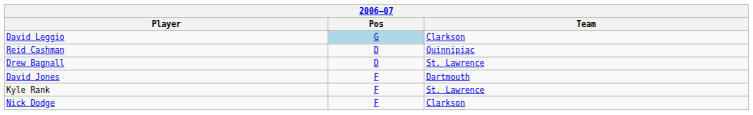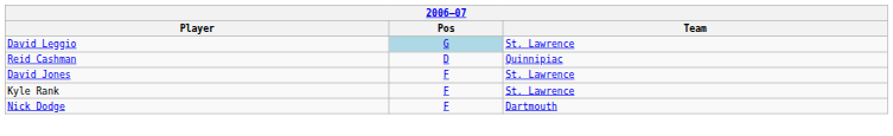 <table class="wikitable" width=95%>
 <tr>
 <th colspan=3><a href='#'>2006–07</a></th>
 </tr>
 <tr>
 <th>Player</th>
 <th>Pos</th>
 <th>Team</th>
 </tr>
 <tr>
 <td><a href='#'>David Leggio</a></td>
 <td align=center style="background: lightblue;"><a href='#'>G</a></td>
-<td><a href='#'>Clarkson</a></td>
+<td><a href='#'>St. Lawrence</a></td>
 </tr>
 <tr>
 <td><a href='#'>Reid Cashman</a></td>
 <td align=center><a href='#'>D</a></td>
 <td><a href='#'>Quinnipiac</a></td>
 </tr>
 <tr>
-<td><a href='#'>Drew Bagnall</a></td>
-<td align=center><a href='#'>D</a></td>
-<td><a href='#'>St. Lawrence</a></td>
-</tr>
-<tr>
 <td><a href='#'>David Jones</a></td>
 <td align=center><a href='#'>F</a></td>
-<td><a href='#'>Dartmouth</a></td>
+<td><a href='#'>St. Lawrence</a></td>
 </tr>
 <tr>
 <td>Kyle Rank</td>
 <td align=center><a href='#'>F</a></td>
 <td><a href='#'>St. Lawrence</a></td>
 </tr>
 <tr>
 <td><a href='#'>Nick Dodge</a></td>
 <td align=center><a href='#'>F</a></td>
-<td><a href='#'>Clarkson</a></td>
+<td><a href='#'>Dartmouth</a></td>
 </tr>
 </table>
